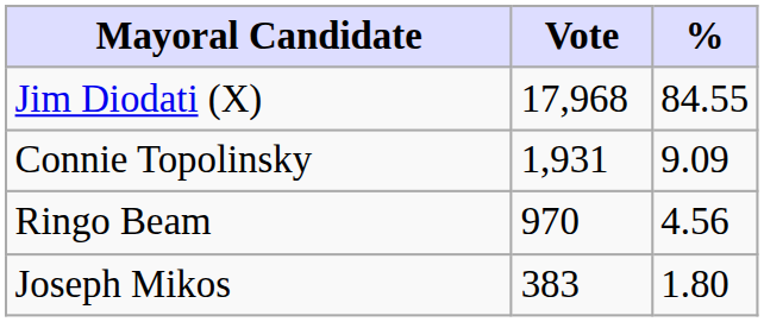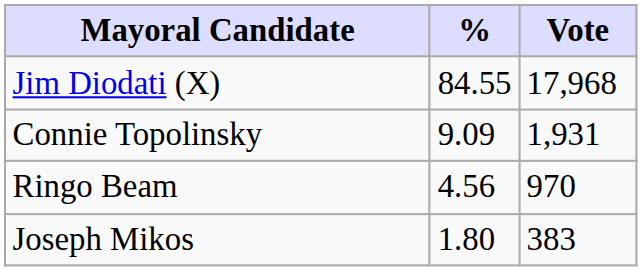 <table class="wikitable">
 <tr>
 <th style="background:#ddf; width:200px;">Mayoral Candidate </th>
+<th style="background:#ddf; width:30px;">%</th>
 <th style="background:#ddf; width:50px;">Vote</th>
-<th style="background:#ddf; width:30px;">%</th>
 </tr>
 <tr>
 <td><a href='#'>Jim Diodati</a> (X)</td>
+<td>84.55</td>
 <td>17,968</td>
-<td>84.55</td>
 </tr>
 <tr>
 <td>Connie Topolinsky</td>
+<td>9.09</td>
 <td>1,931</td>
-<td>9.09</td>
 </tr>
 <tr>
 <td>Ringo Beam</td>
+<td>4.56</td>
 <td>970</td>
-<td>4.56</td>
 </tr>
 <tr>
 <td>Joseph Mikos</td>
+<td>1.80</td>
 <td>383</td>
-<td>1.80</td>
 </tr>
 </table>
